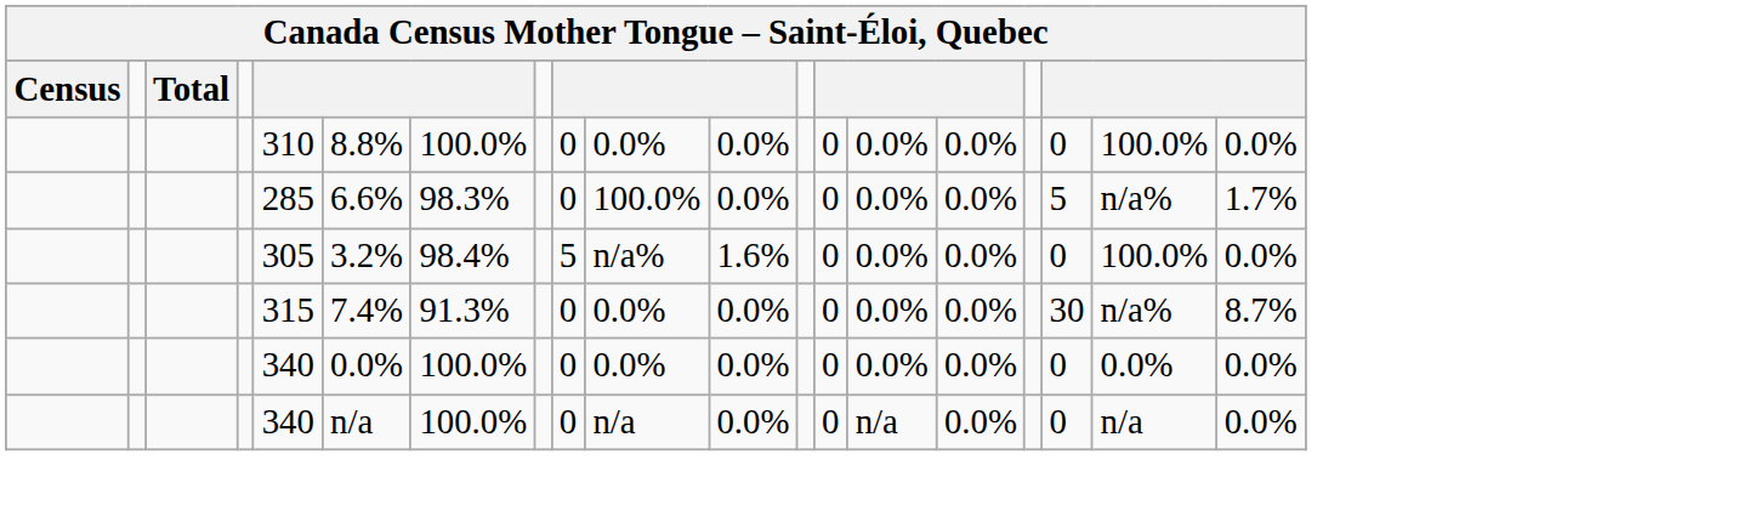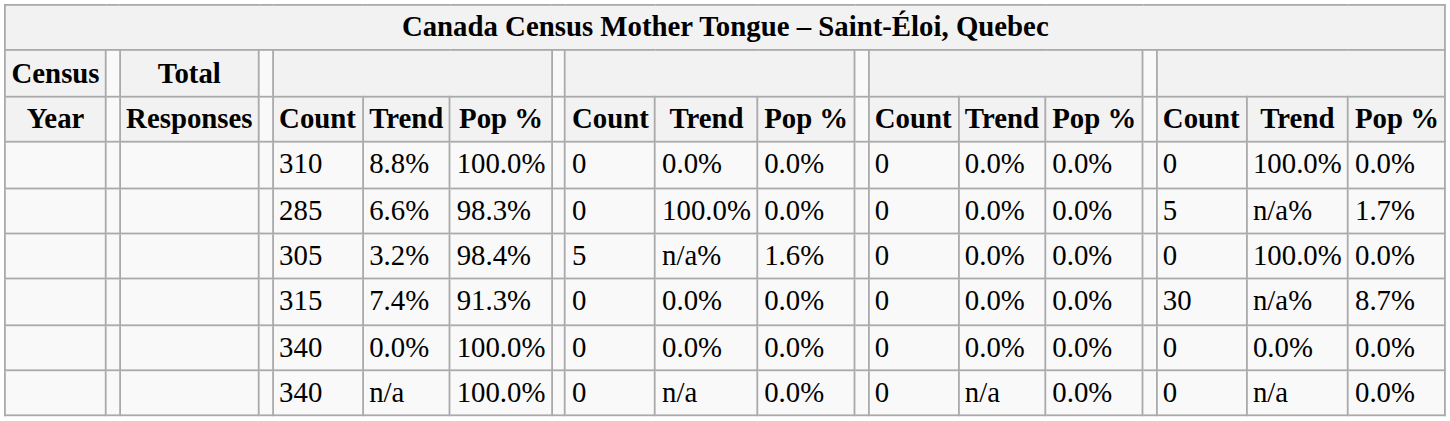 <table class="wikitable">
 <tr>
 <th colspan="19">Canada Census Mother Tongue – Saint-Éloi, Quebec</th>
 </tr>
 <tr>
 <th>Census</th>
 <td></td>
 <th>Total</th>
 <td colspan="1"></td>
 <th colspan="3"></th>
 <td colspan="1"></td>
 <th colspan="3"></th>
 <td colspan="1"></td>
 <th colspan="3"></th>
 <td colspan="1"></td>
 <th colspan="3"></th>
+</tr>
+<tr>
+<th>Year</th>
+<td></td>
+<th>Responses</th>
+<td></td>
+<th>Count</th>
+<th>Trend</th>
+<th>Pop %</th>
+<td></td>
+<th>Count</th>
+<th>Trend</th>
+<th>Pop %</th>
+<td></td>
+<th>Count</th>
+<th>Trend</th>
+<th>Pop %</th>
+<td></td>
+<th>Count</th>
+<th>Trend</th>
+<th>Pop %</th>
 </tr>
 <tr>
 <td></td>
 <td></td>
 <td></td>
 <td></td>
 <td>310</td>
 <td> 8.8%</td>
 <td>100.0%</td>
 <td></td>
 <td>0</td>
 <td> 0.0%</td>
 <td>0.0%</td>
 <td></td>
 <td>0</td>
 <td> 0.0%</td>
 <td>0.0%</td>
 <td></td>
 <td>0</td>
 <td> 100.0%</td>
 <td>0.0%</td>
 </tr>
 <tr>
 <td></td>
 <td></td>
 <td></td>
 <td></td>
 <td>285</td>
 <td> 6.6%</td>
 <td>98.3%</td>
 <td></td>
 <td>0</td>
 <td> 100.0%</td>
 <td>0.0%</td>
 <td></td>
 <td>0</td>
 <td> 0.0%</td>
 <td>0.0%</td>
 <td></td>
 <td>5</td>
 <td> n/a%</td>
 <td>1.7%</td>
 </tr>
 <tr>
 <td></td>
 <td></td>
 <td></td>
 <td></td>
 <td>305</td>
 <td> 3.2%</td>
 <td>98.4%</td>
 <td></td>
 <td>5</td>
 <td> n/a%</td>
 <td>1.6%</td>
 <td></td>
 <td>0</td>
 <td> 0.0%</td>
 <td>0.0%</td>
 <td></td>
 <td>0</td>
 <td> 100.0%</td>
 <td>0.0%</td>
 </tr>
 <tr>
 <td></td>
 <td></td>
 <td></td>
 <td></td>
 <td>315</td>
 <td> 7.4%</td>
 <td>91.3%</td>
 <td></td>
 <td>0</td>
 <td> 0.0%</td>
 <td>0.0%</td>
 <td></td>
 <td>0</td>
 <td> 0.0%</td>
 <td>0.0%</td>
 <td></td>
 <td>30</td>
 <td> n/a%</td>
 <td>8.7%</td>
 </tr>
 <tr>
 <td></td>
 <td></td>
 <td></td>
 <td></td>
 <td>340</td>
 <td> 0.0%</td>
 <td>100.0%</td>
 <td></td>
 <td>0</td>
 <td> 0.0%</td>
 <td>0.0%</td>
 <td></td>
 <td>0</td>
 <td> 0.0%</td>
 <td>0.0%</td>
 <td></td>
 <td>0</td>
 <td> 0.0%</td>
 <td>0.0%</td>
 </tr>
 <tr>
 <td></td>
 <td></td>
 <td></td>
 <td></td>
 <td>340</td>
 <td>n/a</td>
 <td>100.0%</td>
 <td></td>
 <td>0</td>
 <td>n/a</td>
 <td>0.0%</td>
 <td></td>
 <td>0</td>
 <td>n/a</td>
 <td>0.0%</td>
 <td></td>
 <td>0</td>
 <td>n/a</td>
 <td>0.0%</td>
 </tr>
 </table>
